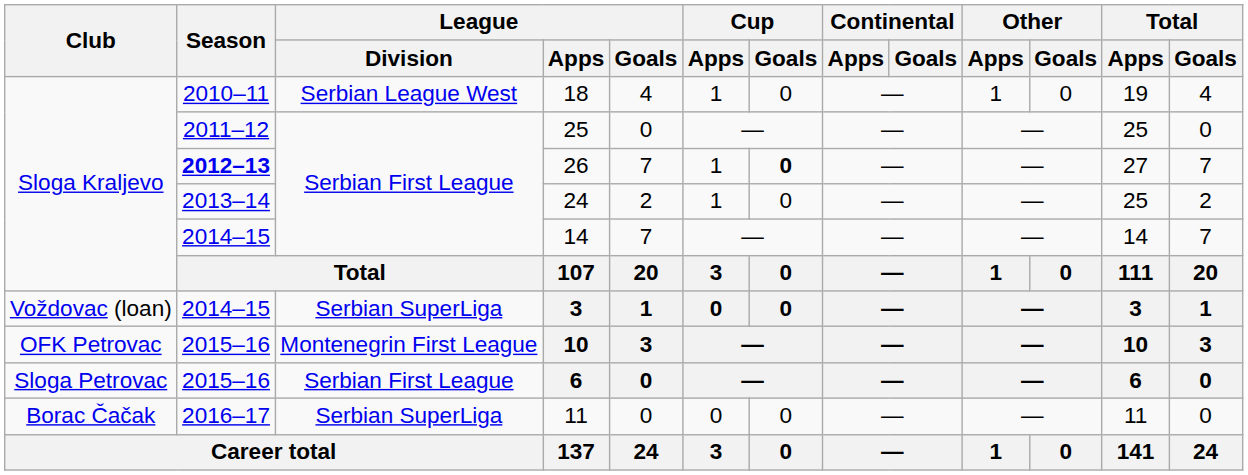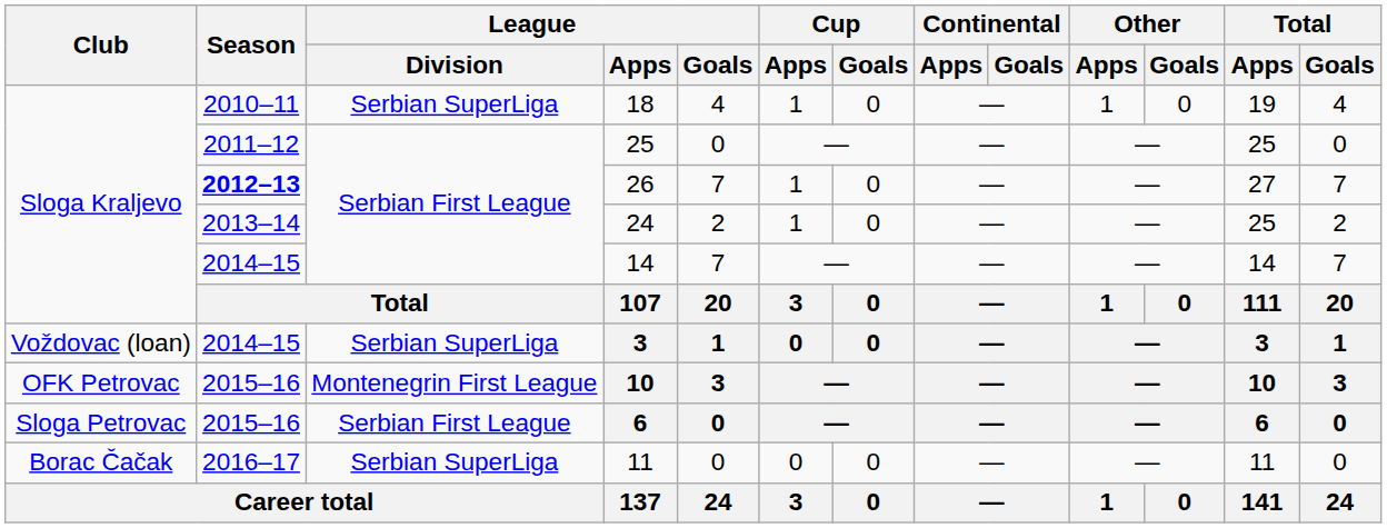 <table class="wikitable" style="text-align:center">
 <tr>
 <th rowspan="2">Club</th>
 <th rowspan="2">Season</th>
 <th colspan="3">League</th>
 <th colspan="2">Cup</th>
 <th colspan="2">Continental</th>
 <th colspan="2">Other</th>
 <th colspan="2">Total</th>
 </tr>
 <tr>
 <th>Division</th>
 <th>Apps</th>
 <th>Goals</th>
 <th>Apps</th>
 <th>Goals</th>
 <th>Apps</th>
 <th>Goals</th>
 <th>Apps</th>
 <th>Goals</th>
 <th>Apps</th>
 <th>Goals</th>
 </tr>
 <tr>
 <td rowspan="6"><a href='#'>Sloga Kraljevo</a></td>
 <td><a href='#'>2010–11</a></td>
-<td><a href='#'>Serbian League West</a></td>
+<td><a href='#'>Serbian SuperLiga</a></td>
 <td>18</td>
 <td>4</td>
 <td>1</td>
 <td>0</td>
 <td colspan="2">—</td>
 <td>1</td>
 <td>0</td>
 <td>19</td>
 <td>4</td>
 </tr>
 <tr>
 <td><a href='#'>2011–12</a></td>
 <td rowspan=4><a href='#'>Serbian First League</a></td>
 <td>25</td>
 <td>0</td>
 <td colspan="2">—</td>
 <td colspan="2">—</td>
 <td colspan="2">—</td>
 <td>25</td>
 <td>0</td>
 </tr>
 <tr>
 <td><strong><a href='#'>2012–13</a></strong></td>
 <td>26</td>
 <td>7</td>
 <td>1</td>
-<td><strong>0</strong></td>
+<td>0</td>
 <td colspan="2">—</td>
 <td colspan="2">—</td>
 <td>27</td>
 <td>7</td>
 </tr>
 <tr>
 <td><a href='#'>2013–14</a></td>
 <td>24</td>
 <td>2</td>
 <td>1</td>
 <td>0</td>
 <td colspan="2">—</td>
 <td colspan="2">—</td>
 <td>25</td>
 <td>2</td>
 </tr>
 <tr>
 <td><a href='#'>2014–15</a></td>
 <td>14</td>
 <td>7</td>
 <td colspan="2">—</td>
 <td colspan="2">—</td>
 <td colspan="2">—</td>
 <td>14</td>
 <td>7</td>
 </tr>
 <tr>
 <th colspan="2">Total</th>
 <th>107</th>
 <th>20</th>
 <th>3</th>
 <th>0</th>
 <th colspan="2">—</th>
 <th>1</th>
 <th>0</th>
 <th>111</th>
 <th>20</th>
 </tr>
 <tr>
 <td><a href='#'>Voždovac</a> (loan)</td>
 <td><a href='#'>2014–15</a></td>
 <td><a href='#'>Serbian SuperLiga</a></td>
 <th>3</th>
 <th>1</th>
 <th>0</th>
 <th>0</th>
 <th colspan="2">—</th>
 <th colspan="2">—</th>
 <th>3</th>
 <th>1</th>
 </tr>
 <tr>
 <td><a href='#'>OFK Petrovac</a></td>
 <td><a href='#'>2015–16</a></td>
 <td><a href='#'>Montenegrin First League</a></td>
 <th>10</th>
 <th>3</th>
 <th colspan="2">—</th>
 <th colspan="2">—</th>
 <th colspan="2">—</th>
 <th>10</th>
 <th>3</th>
 </tr>
 <tr>
 <td><a href='#'>Sloga Petrovac</a></td>
 <td><a href='#'>2015–16</a></td>
 <td><a href='#'>Serbian First League</a></td>
 <th>6</th>
 <th>0</th>
 <th colspan="2">—</th>
 <th colspan="2">—</th>
 <th colspan="2">—</th>
 <th>6</th>
 <th>0</th>
 </tr>
 <tr>
 <td><a href='#'>Borac Čačak</a></td>
 <td><a href='#'>2016–17</a></td>
 <td><a href='#'>Serbian SuperLiga</a></td>
 <td>11</td>
 <td>0</td>
 <td>0</td>
 <td>0</td>
 <td colspan="2">—</td>
 <td colspan="2">—</td>
 <td>11</td>
 <td>0</td>
 </tr>
 <tr>
 <th colspan="3">Career total</th>
 <th>137</th>
 <th>24</th>
 <th>3</th>
 <th>0</th>
 <th colspan="2">—</th>
 <th>1</th>
 <th>0</th>
 <th>141</th>
 <th>24</th>
 </tr>
 </table>
